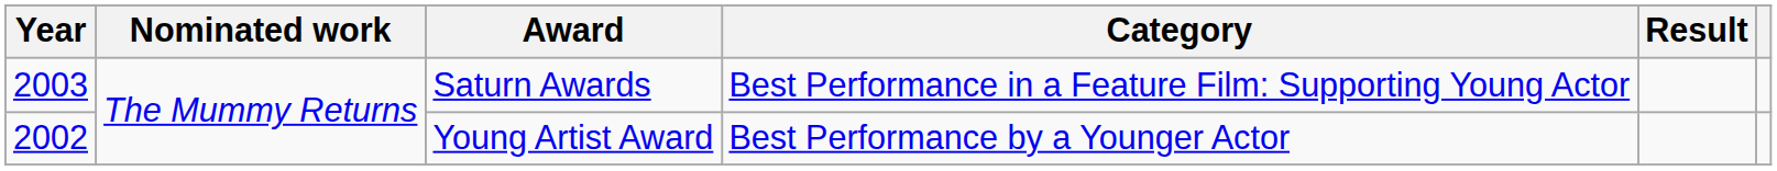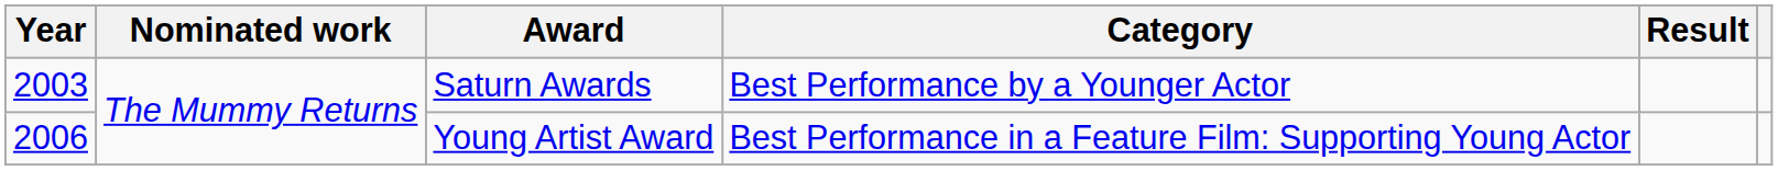 <table class="wikitable sortable">
 <tr>
 <th>Year</th>
 <th>Nominated work</th>
 <th>Award</th>
 <th>Category</th>
 <th>Result</th>
 <th class="unsortable"></th>
 </tr>
 <tr>
 <td><a href='#'>2003</a></td>
 <td rowspan="2"><em><a href='#'>The Mummy Returns</a></em></td>
 <td><a href='#'>Saturn Awards</a></td>
+<td><a href='#'>Best Performance by a Younger Actor</a></td>
+<td></td>
+<td></td>
+</tr>
+<tr>
+<td><a href='#'>2006</a></td>
+<td><a href='#'>Young Artist Award</a></td>
 <td><a href='#'>Best Performance in a Feature Film: Supporting Young Actor</a></td>
 <td></td>
 <td></td>
 </tr>
-<tr>
-<td><a href='#'>2002</a></td>
-<td><a href='#'>Young Artist Award</a></td>
-<td><a href='#'>Best Performance by a Younger Actor</a></td>
-<td></td>
-<td></td>
-</tr>
 </table>
